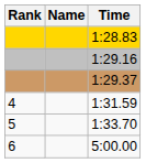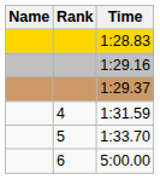 <table class="wikitable">
 <tr>
+<th>Name</th>
 <th>Rank</th>
-<th>Name</th>
 <th>Time</th>
 </tr>
 <tr style="background:gold;">
 <td></td>
 <td></td>
 <td>1:28.83</td>
 </tr>
 <tr style="background:silver;">
 <td></td>
 <td></td>
 <td>1:29.16</td>
 </tr>
 <tr style="background:#CC9966;">
 <td></td>
 <td></td>
 <td>1:29.37</td>
 </tr>
 <tr>
+<td></td>
 <td>4</td>
-<td></td>
 <td>1:31.59</td>
 </tr>
 <tr>
+<td></td>
 <td>5</td>
-<td></td>
 <td>1:33.70</td>
 </tr>
 <tr>
+<td></td>
 <td>6</td>
-<td></td>
 <td>5:00.00</td>
 </tr>
 </table>
